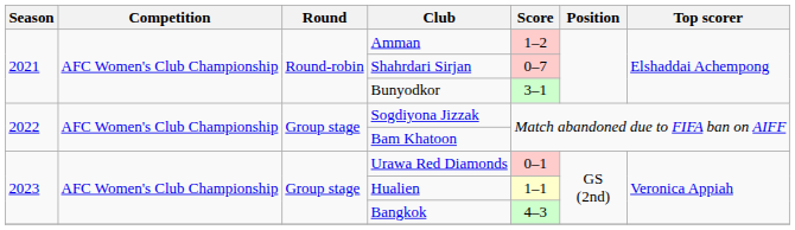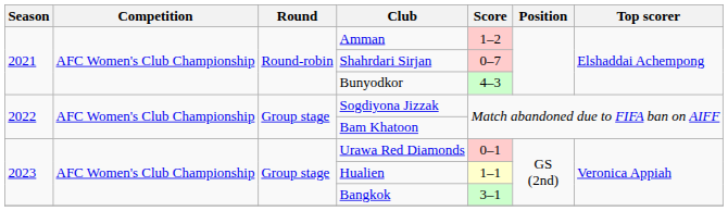 <table class="wikitable">
 <tr>
 <th>Season</th>
 <th>Competition</th>
 <th>Round</th>
 <th>Club</th>
 <th>Score</th>
 <th>Position</th>
 <th>Top scorer</th>
 </tr>
 <tr>
 <td rowspan="3"><a href='#'>2021</a></td>
 <td rowspan="3"><a href='#'>AFC Women's Club Championship</a></td>
 <td rowspan="3"><a href='#'>Round-robin</a></td>
 <td> <a href='#'>Amman</a></td>
 <td style="text-align:center;" bgcolor=#FCC>1–2</td>
 <td rowspan="3" align=center></td>
 <td rowspan="3"> <a href='#'>Elshaddai Achempong</a><br></td>
 </tr>
 <tr>
 <td> <a href='#'>Shahrdari Sirjan</a></td>
 <td style="text-align:center;" bgcolor=#FCC>0–7</td>
 </tr>
 <tr>
 <td> Bunyodkor</td>
-<td style="text-align:center;" bgcolor=#CFC>3–1</td>
+<td style="text-align:center;" bgcolor=#CFC>4–3</td>
 </tr>
 <tr>
 <td rowspan="2"><a href='#'>2022</a></td>
 <td rowspan="2"><a href='#'>AFC Women's Club Championship</a></td>
 <td rowspan="2"><a href='#'>Group stage</a></td>
 <td> <a href='#'>Sogdiyona Jizzak</a></td>
 <td colspan=3 rowspan=2 Align=center><em>Match abandoned due to <a href='#'>FIFA</a> ban on <a href='#'>AIFF</a></em></td>
 </tr>
 <tr>
 <td> <a href='#'>Bam Khatoon</a></td>
 </tr>
 <tr>
 <td rowspan="3"><a href='#'>2023</a></td>
 <td rowspan="3"><a href='#'>AFC Women's Club Championship</a></td>
 <td rowspan="3"><a href='#'>Group stage</a></td>
 <td> <a href='#'>Urawa Red Diamonds</a></td>
 <td style="text-align:center;" bgcolor=#FCC>0–1</td>
 <td rowspan="3" align=center>GS<br>(2nd)</td>
 <td rowspan="3"> <a href='#'>Veronica Appiah</a><br></td>
 </tr>
 <tr>
 <td> <a href='#'>Hualien</a></td>
 <td style="text-align:center;" bgcolor=#FFC>1–1</td>
 </tr>
 <tr>
 <td> <a href='#'>Bangkok</a></td>
-<td style="text-align:center;" bgcolor=#CFC>4–3</td>
+<td style="text-align:center;" bgcolor=#CFC>3–1</td>
 </tr>
 <tr>
 </tr>
 </table>
